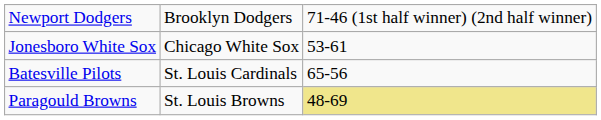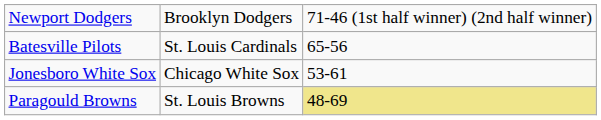 <table class="wikitable">
 <tr>
 <td><a href='#'>Newport Dodgers</a></td>
 <td>Brooklyn Dodgers</td>
 <td>71-46 (1st half winner) (2nd half winner)</td>
 </tr>
 <tr>
+<td><a href='#'>Batesville Pilots</a></td>
+<td>St. Louis Cardinals</td>
+<td>65-56</td>
+</tr>
+<tr>
 <td><a href='#'>Jonesboro White Sox</a></td>
 <td>Chicago White Sox</td>
 <td>53-61</td>
-</tr>
-<tr>
-<td><a href='#'>Batesville Pilots</a></td>
-<td>St. Louis Cardinals</td>
-<td>65-56</td>
 </tr>
 <tr>
 <td><a href='#'>Paragould Browns</a></td>
 <td>St. Louis Browns</td>
 <td style="background: khaki;">48-69</td>
 </tr>
 </table>
